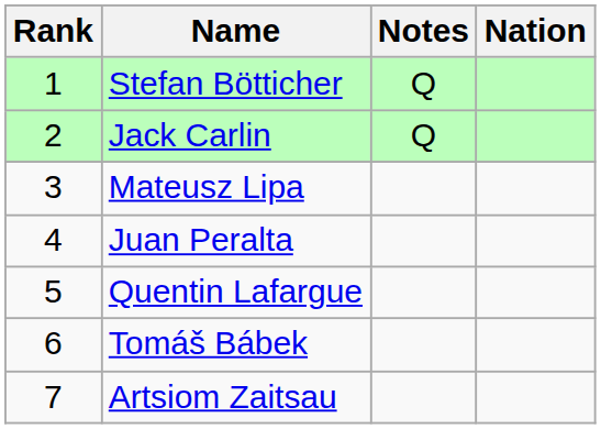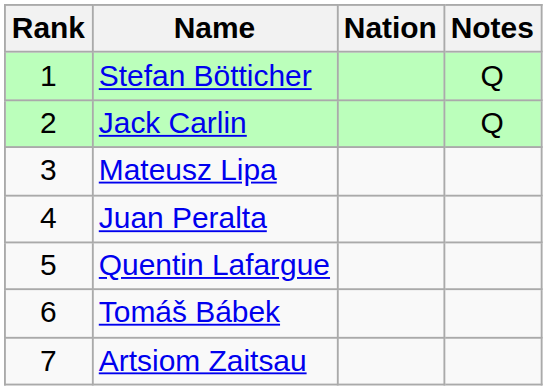 <table class="wikitable sortable" style="text-align:center">
 <tr>
 <th>Rank</th>
 <th>Name</th>
+<th>Nation</th>
 <th>Notes</th>
-<th>Nation</th>
 </tr>
 <tr bgcolor=bbffbb>
 <td>1</td>
 <td align=left><a href='#'>Stefan Bötticher</a></td>
+<td align=left></td>
 <td>Q</td>
-<td align=left></td>
 </tr>
 <tr bgcolor=bbffbb>
 <td>2</td>
 <td align=left><a href='#'>Jack Carlin</a></td>
+<td align=left></td>
 <td>Q</td>
-<td align=left></td>
 </tr>
 <tr>
 <td>3</td>
 <td align=left><a href='#'>Mateusz Lipa</a></td>
+<td align=left></td>
 <td></td>
-<td align=left></td>
 </tr>
 <tr>
 <td>4</td>
 <td align=left><a href='#'>Juan Peralta</a></td>
+<td align=left></td>
 <td></td>
-<td align=left></td>
 </tr>
 <tr>
 <td>5</td>
 <td align=left><a href='#'>Quentin Lafargue</a></td>
+<td align=left></td>
 <td></td>
-<td align=left></td>
 </tr>
 <tr>
 <td>6</td>
 <td align=left><a href='#'>Tomáš Bábek</a></td>
+<td align=left></td>
 <td></td>
-<td align=left></td>
 </tr>
 <tr>
 <td>7</td>
 <td align=left><a href='#'>Artsiom Zaitsau</a></td>
+<td align=left></td>
 <td></td>
-<td align=left></td>
 </tr>
 </table>
